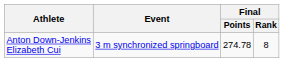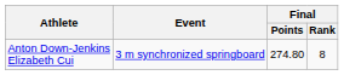 <table class="wikitable" style="text-align:center; font-size:90%">
 <tr>
 <th rowspan=2>Athlete</th>
 <th rowspan=2>Event</th>
 <th colspan=2>Final</th>
 </tr>
 <tr style="font-size:95%">
 <th>Points</th>
 <th>Rank</th>
 </tr>
 <tr>
 <td align=left><a href='#'>Anton Down-Jenkins</a><br><a href='#'>Elizabeth Cui</a></td>
 <td align=left><a href='#'>3 m synchronized springboard</a></td>
-<td>274.78</td>
+<td>274.80</td>
 <td>8</td>
 </tr>
 </table>
